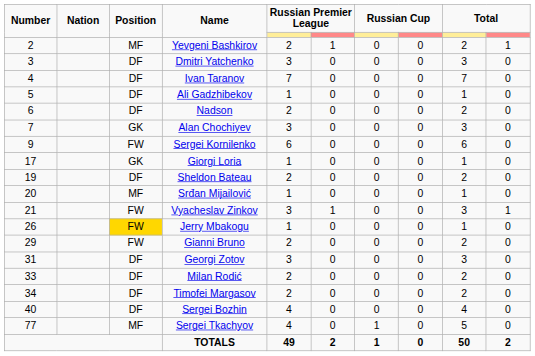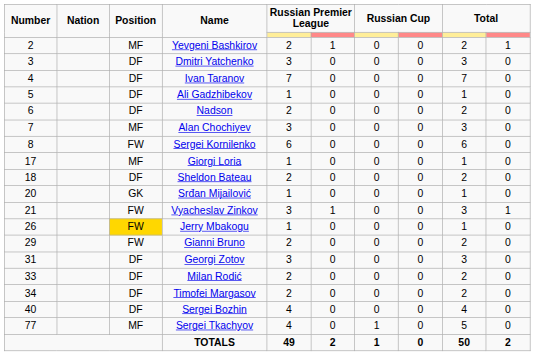 <table class="wikitable" style="font-size: 100%; text-align: center;">
 <tr>
 <td rowspan="2" width="10%" align="center"><strong>Number</strong></td>
 <td rowspan="2" width="10%" align="center"><strong>Nation</strong></td>
 <td rowspan="2" width="10%" align="center"><strong>Position</strong></td>
 <td rowspan="2" width="20%" align="center"><strong>Name</strong></td>
 <td colspan="2" align="center"><strong>Russian Premier League</strong></td>
 <td colspan="2" align="center"><strong>Russian Cup</strong></td>
 <td colspan="2" align="center"><strong>Total</strong></td>
 </tr>
 <tr>
 <th width=60 style="background: #FFEE99"></th>
 <th width=60 style="background: #FF8888"></th>
 <th width=60 style="background: #FFEE99"></th>
 <th width=60 style="background: #FF8888"></th>
 <th width=60 style="background: #FFEE99"></th>
 <th width=60 style="background: #FF8888"></th>
 </tr>
 <tr>
 <td>2</td>
 <td></td>
 <td>MF</td>
 <td><a href='#'>Yevgeni Bashkirov</a></td>
 <td>2</td>
 <td>1</td>
 <td>0</td>
 <td>0</td>
 <td>2</td>
 <td>1</td>
 </tr>
 <tr>
 <td>3</td>
 <td></td>
 <td>DF</td>
 <td><a href='#'>Dmitri Yatchenko</a></td>
 <td>3</td>
 <td>0</td>
 <td>0</td>
 <td>0</td>
 <td>3</td>
 <td>0</td>
 </tr>
 <tr>
 <td>4</td>
 <td></td>
 <td>DF</td>
 <td><a href='#'>Ivan Taranov</a></td>
 <td>7</td>
 <td>0</td>
 <td>0</td>
 <td>0</td>
 <td>7</td>
 <td>0</td>
 </tr>
 <tr>
 <td>5</td>
 <td></td>
 <td>DF</td>
 <td><a href='#'>Ali Gadzhibekov</a></td>
 <td>1</td>
 <td>0</td>
 <td>0</td>
 <td>0</td>
 <td>1</td>
 <td>0</td>
 </tr>
 <tr>
 <td>6</td>
 <td></td>
 <td>DF</td>
 <td><a href='#'>Nadson</a></td>
 <td>2</td>
 <td>0</td>
 <td>0</td>
 <td>0</td>
 <td>2</td>
 <td>0</td>
 </tr>
 <tr>
 <td>7</td>
 <td></td>
-<td>GK</td>
+<td>MF</td>
 <td><a href='#'>Alan Chochiyev</a></td>
 <td>3</td>
 <td>0</td>
 <td>0</td>
 <td>0</td>
 <td>3</td>
 <td>0</td>
 </tr>
 <tr>
-<td>9</td>
+<td>8</td>
 <td></td>
 <td>FW</td>
 <td><a href='#'>Sergei Kornilenko</a></td>
 <td>6</td>
 <td>0</td>
 <td>0</td>
 <td>0</td>
 <td>6</td>
 <td>0</td>
 </tr>
 <tr>
 <td>17</td>
 <td></td>
-<td>GK</td>
+<td>MF</td>
 <td><a href='#'>Giorgi Loria</a></td>
 <td>1</td>
 <td>0</td>
 <td>0</td>
 <td>0</td>
 <td>1</td>
 <td>0</td>
 </tr>
 <tr>
-<td>19</td>
+<td>18</td>
 <td></td>
 <td>DF</td>
 <td><a href='#'>Sheldon Bateau</a></td>
 <td>2</td>
 <td>0</td>
 <td>0</td>
 <td>0</td>
 <td>2</td>
 <td>0</td>
 </tr>
 <tr>
 <td>20</td>
 <td></td>
-<td>MF</td>
+<td>GK</td>
 <td><a href='#'>Srđan Mijailović</a></td>
 <td>1</td>
 <td>0</td>
 <td>0</td>
 <td>0</td>
 <td>1</td>
 <td>0</td>
 </tr>
 <tr>
 <td>21</td>
 <td></td>
 <td>FW</td>
 <td><a href='#'>Vyacheslav Zinkov</a></td>
 <td>3</td>
 <td>1</td>
 <td>0</td>
 <td>0</td>
 <td>3</td>
 <td>1</td>
 </tr>
 <tr>
 <td>26</td>
 <td></td>
 <td style="background: gold;">FW</td>
 <td><a href='#'>Jerry Mbakogu</a></td>
 <td>1</td>
 <td>0</td>
 <td>0</td>
 <td>0</td>
 <td>1</td>
 <td>0</td>
 </tr>
 <tr>
 <td>29</td>
 <td></td>
 <td>FW</td>
 <td><a href='#'>Gianni Bruno</a></td>
 <td>2</td>
 <td>0</td>
 <td>0</td>
 <td>0</td>
 <td>2</td>
 <td>0</td>
 </tr>
 <tr>
 <td>31</td>
 <td></td>
 <td>DF</td>
 <td><a href='#'>Georgi Zotov</a></td>
 <td>3</td>
 <td>0</td>
 <td>0</td>
 <td>0</td>
 <td>3</td>
 <td>0</td>
 </tr>
 <tr>
 <td>33</td>
 <td></td>
 <td>DF</td>
 <td><a href='#'>Milan Rodić</a></td>
 <td>2</td>
 <td>0</td>
 <td>0</td>
 <td>0</td>
 <td>2</td>
 <td>0</td>
 </tr>
 <tr>
 <td>34</td>
 <td></td>
 <td>DF</td>
 <td><a href='#'>Timofei Margasov</a></td>
 <td>2</td>
 <td>0</td>
 <td>0</td>
 <td>0</td>
 <td>2</td>
 <td>0</td>
 </tr>
 <tr>
 <td>40</td>
 <td></td>
 <td>DF</td>
 <td><a href='#'>Sergei Bozhin</a></td>
 <td>4</td>
 <td>0</td>
 <td>0</td>
 <td>0</td>
 <td>4</td>
 <td>0</td>
 </tr>
 <tr>
 <td>77</td>
 <td></td>
 <td>MF</td>
 <td><a href='#'>Sergei Tkachyov</a></td>
 <td>4</td>
 <td>0</td>
 <td>1</td>
 <td>0</td>
 <td>5</td>
 <td>0</td>
 </tr>
 <tr>
 <td colspan="3"></td>
 <td><strong>TOTALS</strong></td>
 <td><strong>49</strong></td>
 <td><strong>2</strong></td>
 <td><strong>1</strong></td>
 <td><strong>0</strong></td>
 <td><strong>50</strong></td>
 <td><strong>2</strong></td>
 </tr>
 </table>
